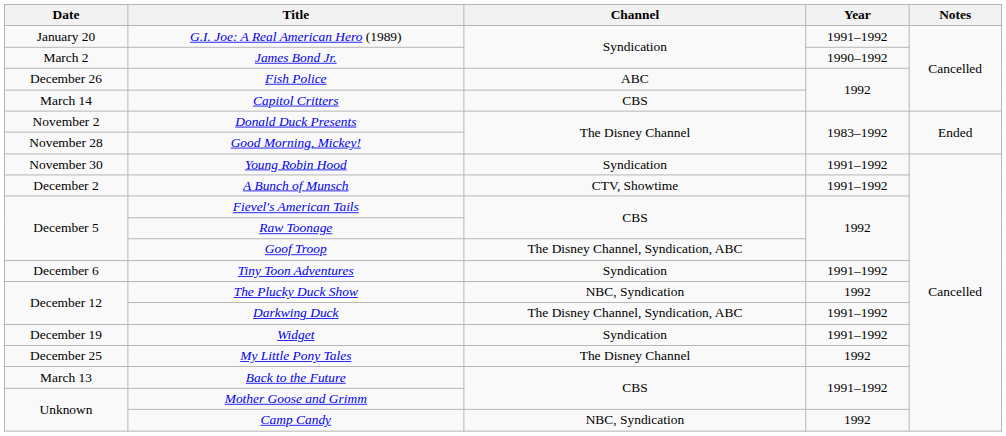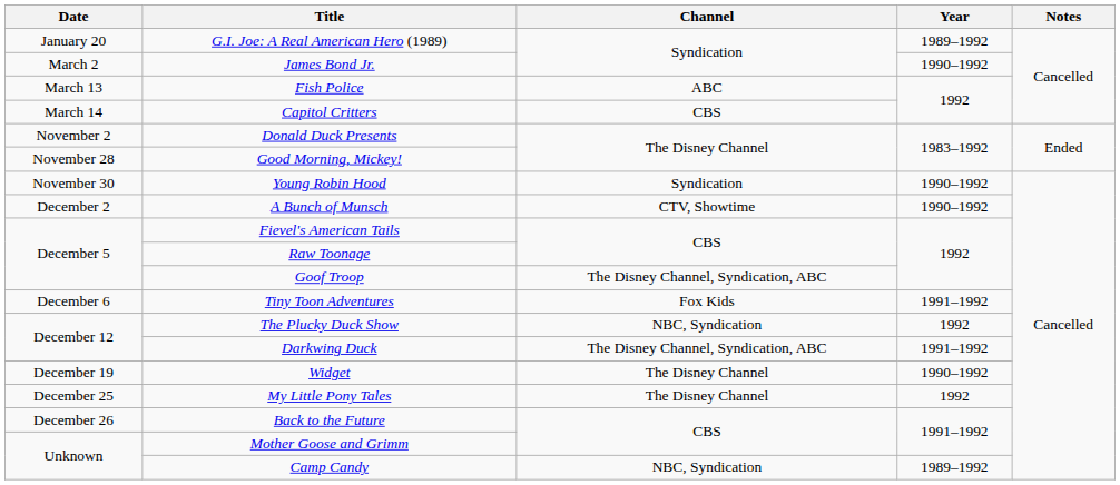 <table class="wikitable sortable" style="text-align: center" width="75%">
 <tr>
 <th scope="col">Date</th>
 <th scope="col">Title</th>
 <th scope="col">Channel</th>
 <th scope="col">Year</th>
 <th scope="col">Notes</th>
 </tr>
 <tr>
 <td>January 20</td>
 <td><em><a href='#'>G.I. Joe: A Real American Hero</a></em> (1989)</td>
 <td rowspan=2>Syndication</td>
-<td>1991–1992</td>
+<td>1989–1992</td>
 <td rowspan=4>Cancelled</td>
 </tr>
 <tr>
 <td>March 2</td>
 <td><em><a href='#'>James Bond Jr.</a></em></td>
 <td>1990–1992</td>
 </tr>
 <tr>
-<td>December 26</td>
+<td>March 13</td>
 <td><em><a href='#'>Fish Police</a></em></td>
 <td>ABC</td>
 <td rowspan=2>1992</td>
 </tr>
 <tr>
 <td>March 14</td>
 <td><em><a href='#'>Capitol Critters</a></em></td>
 <td>CBS</td>
 </tr>
 <tr>
 <td>November 2</td>
 <td><em><a href='#'>Donald Duck Presents</a></em></td>
 <td rowspan=2>The Disney Channel</td>
 <td rowspan=2>1983–1992</td>
 <td rowspan=2>Ended</td>
 </tr>
 <tr>
 <td>November 28</td>
 <td><em><a href='#'>Good Morning, Mickey!</a></em></td>
 </tr>
 <tr>
 <td>November 30</td>
 <td><em><a href='#'>Young Robin Hood</a></em></td>
 <td>Syndication</td>
-<td>1991–1992</td>
+<td>1990–1992</td>
 <td rowspan=13>Cancelled</td>
 </tr>
 <tr>
 <td>December 2</td>
 <td><em><a href='#'>A Bunch of Munsch</a></em></td>
 <td>CTV, Showtime</td>
-<td>1991–1992</td>
+<td>1990–1992</td>
 </tr>
 <tr>
 <td rowspan=3>December 5</td>
 <td><em><a href='#'>Fievel's American Tails</a></em></td>
 <td rowspan=2>CBS</td>
 <td rowspan=3>1992</td>
 </tr>
 <tr>
 <td><em><a href='#'>Raw Toonage</a></em></td>
 </tr>
 <tr>
 <td><em><a href='#'>Goof Troop</a></em></td>
 <td>The Disney Channel, Syndication, ABC</td>
 </tr>
 <tr>
 <td>December 6</td>
 <td><em><a href='#'>Tiny Toon Adventures</a></em></td>
-<td>Syndication</td>
+<td>Fox Kids</td>
 <td>1991–1992</td>
 </tr>
 <tr>
 <td rowspan=2>December 12</td>
 <td><em><a href='#'>The Plucky Duck Show</a></em></td>
 <td>NBC, Syndication</td>
 <td>1992</td>
 </tr>
 <tr>
 <td><em><a href='#'>Darkwing Duck</a></em></td>
 <td>The Disney Channel, Syndication, ABC</td>
 <td>1991–1992</td>
 </tr>
 <tr>
 <td>December 19</td>
 <td><em><a href='#'>Widget</a></em></td>
-<td>Syndication</td>
-<td>1991–1992</td>
+<td>The Disney Channel</td>
+<td>1990–1992</td>
 </tr>
 <tr>
 <td>December 25</td>
 <td><em><a href='#'>My Little Pony Tales</a></em></td>
 <td>The Disney Channel</td>
 <td>1992</td>
 </tr>
 <tr>
-<td>March 13</td>
+<td>December 26</td>
 <td><em><a href='#'>Back to the Future</a></em></td>
 <td rowspan=2>CBS</td>
 <td rowspan=2>1991–1992</td>
 </tr>
 <tr>
 <td rowspan=2>Unknown</td>
 <td><em><a href='#'>Mother Goose and Grimm</a></em></td>
 </tr>
 <tr>
 <td><em><a href='#'>Camp Candy</a></em></td>
 <td>NBC, Syndication</td>
-<td>1992</td>
+<td>1989–1992</td>
 </tr>
 </table>
